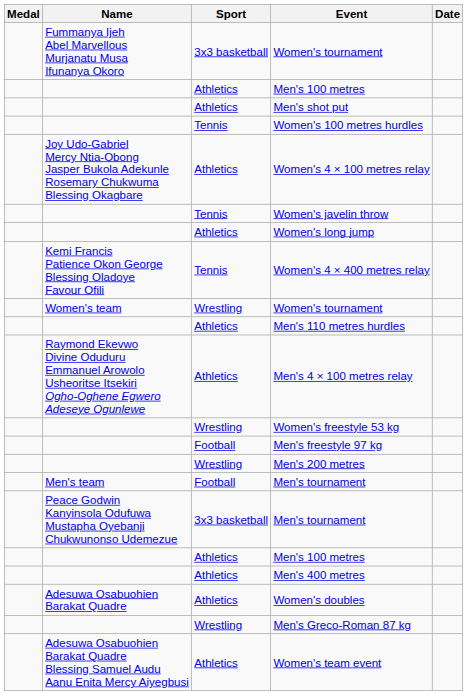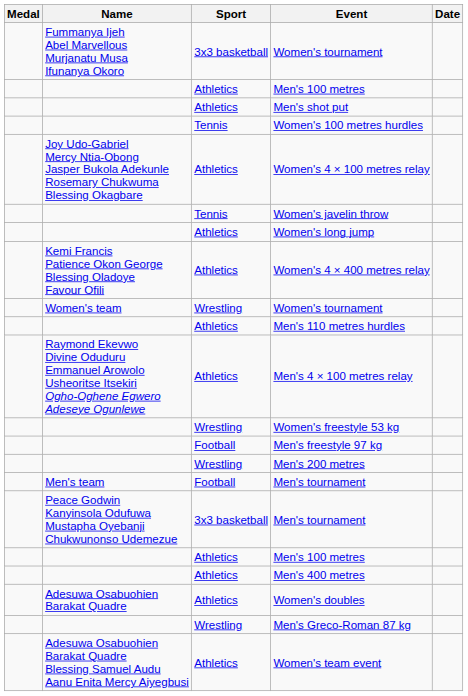 <table class="wikitable sortable" style="font-size:95%">
 <tr>
 <th>Medal</th>
 <th>Name</th>
 <th>Sport</th>
 <th>Event</th>
 <th>Date</th>
 </tr>
 <tr>
 <td></td>
 <td><a href='#'>Fummanya Ijeh</a><br><a href='#'>Abel Marvellous</a><br><a href='#'>Murjanatu Musa</a><br><a href='#'>Ifunanya Okoro</a></td>
 <td><a href='#'>3x3 basketball</a></td>
 <td><a href='#'>Women's tournament</a></td>
 <td></td>
 </tr>
 <tr>
 <td></td>
 <td></td>
 <td><a href='#'>Athletics</a></td>
 <td><a href='#'>Men's 100 metres</a></td>
 <td></td>
 </tr>
 <tr>
 <td></td>
 <td></td>
 <td><a href='#'>Athletics</a></td>
 <td><a href='#'>Men's shot put</a></td>
 <td></td>
 </tr>
 <tr>
 <td></td>
 <td></td>
 <td><a href='#'>Tennis</a></td>
 <td><a href='#'>Women's 100 metres hurdles</a></td>
 <td></td>
 </tr>
 <tr>
 <td></td>
 <td><a href='#'>Joy Udo-Gabriel</a><br><a href='#'>Mercy Ntia-Obong</a><br><a href='#'>Jasper Bukola Adekunle</a><br><a href='#'>Rosemary Chukwuma</a><br><a href='#'>Blessing Okagbare</a></td>
 <td><a href='#'>Athletics</a></td>
 <td><a href='#'>Women's 4 × 100 metres relay</a></td>
 <td></td>
 </tr>
 <tr>
 <td></td>
 <td></td>
 <td><a href='#'>Tennis</a></td>
 <td><a href='#'>Women's javelin throw</a></td>
 <td></td>
 </tr>
 <tr>
 <td></td>
 <td></td>
 <td><a href='#'>Athletics</a></td>
 <td><a href='#'>Women's long jump</a></td>
 <td></td>
 </tr>
 <tr>
 <td></td>
 <td><a href='#'>Kemi Francis</a><br><a href='#'>Patience Okon George</a><br><a href='#'>Blessing Oladoye</a><br><a href='#'>Favour Ofili</a></td>
-<td><a href='#'>Tennis</a></td>
+<td><a href='#'>Athletics</a></td>
 <td><a href='#'>Women's 4 × 400 metres relay</a></td>
 <td></td>
 </tr>
 <tr>
 <td></td>
 <td><a href='#'>Women's team</a></td>
 <td><a href='#'>Wrestling</a></td>
 <td><a href='#'>Women's tournament</a></td>
 <td></td>
 </tr>
 <tr>
 <td></td>
 <td></td>
 <td><a href='#'>Athletics</a></td>
 <td><a href='#'>Men's 110 metres hurdles</a></td>
 <td></td>
 </tr>
 <tr>
 <td></td>
 <td><a href='#'>Raymond Ekevwo</a><br><a href='#'>Divine Oduduru</a><br><a href='#'>Emmanuel Arowolo</a><br><a href='#'>Usheoritse Itsekiri</a><br><em><a href='#'>Ogho-Oghene Egwero</a><br><a href='#'>Adeseye Ogunlewe</a></em></td>
 <td><a href='#'>Athletics</a></td>
 <td><a href='#'>Men's 4 × 100 metres relay</a></td>
 <td></td>
 </tr>
 <tr>
 <td></td>
 <td></td>
 <td><a href='#'>Wrestling</a></td>
 <td><a href='#'>Women's freestyle 53 kg</a></td>
 <td></td>
 </tr>
 <tr>
 <td></td>
 <td></td>
 <td><a href='#'>Football</a></td>
 <td><a href='#'>Men's freestyle 97 kg</a></td>
 <td></td>
 </tr>
 <tr>
 <td></td>
 <td></td>
 <td><a href='#'>Wrestling</a></td>
 <td><a href='#'>Men's 200 metres</a></td>
 <td></td>
 </tr>
 <tr>
 <td></td>
 <td><a href='#'>Men's team</a></td>
 <td><a href='#'>Football</a></td>
 <td><a href='#'>Men's tournament</a></td>
 <td></td>
 </tr>
 <tr>
 <td></td>
 <td><a href='#'>Peace Godwin</a><br><a href='#'>Kanyinsola Odufuwa</a><br><a href='#'>Mustapha Oyebanji</a><br><a href='#'>Chukwunonso Udemezue</a></td>
 <td><a href='#'>3x3 basketball</a></td>
 <td><a href='#'>Men's tournament</a></td>
 <td></td>
 </tr>
 <tr>
 <td></td>
 <td></td>
 <td><a href='#'>Athletics</a></td>
 <td><a href='#'>Men's 100 metres</a></td>
 <td></td>
 </tr>
 <tr>
 <td></td>
 <td></td>
 <td><a href='#'>Athletics</a></td>
 <td><a href='#'>Men's 400 metres</a></td>
 <td></td>
 </tr>
 <tr>
 <td></td>
 <td><a href='#'>Adesuwa Osabuohien</a><br><a href='#'>Barakat Quadre</a></td>
 <td><a href='#'>Athletics</a></td>
 <td><a href='#'>Women's doubles</a></td>
 <td></td>
 </tr>
 <tr>
 <td></td>
 <td></td>
 <td><a href='#'>Wrestling</a></td>
 <td><a href='#'>Men's Greco-Roman 87 kg</a></td>
 <td></td>
 </tr>
 <tr>
 <td></td>
 <td><a href='#'>Adesuwa Osabuohien</a><br> <a href='#'>Barakat Quadre</a><br><a href='#'>Blessing Samuel Audu</a><br><a href='#'>Aanu Enita Mercy Aiyegbusi</a></td>
 <td><a href='#'>Athletics</a></td>
 <td><a href='#'>Women's team event</a></td>
 <td></td>
 </tr>
 </table>
